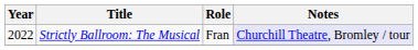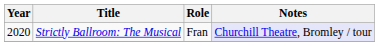 <table class="wikitable">
 <tr>
 <th>Year</th>
 <th>Title</th>
 <th>Role</th>
 <th>Notes</th>
 </tr>
 <tr>
-<td>2022</td>
+<td>2020</td>
 <td><em><a href='#'>Strictly Ballroom: The Musical</a></em></td>
 <td>Fran</td>
 <td style="background: lavender;"><a href='#'>Churchill Theatre</a>, Bromley / tour</td>
 </tr>
 <tr>
 </tr>
 </table>
